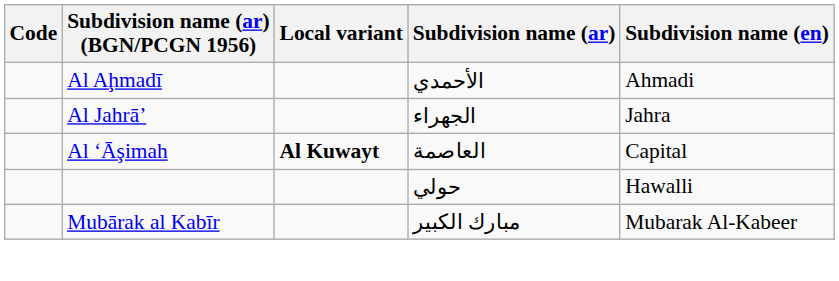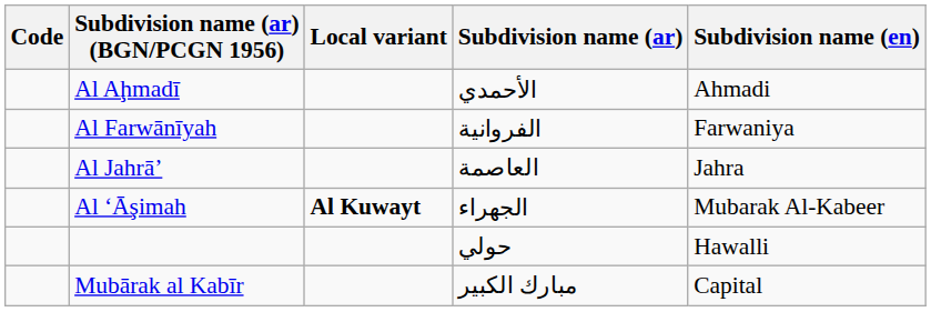 <table class="wikitable sortable">
 <tr>
 <th>Code</th>
 <th>Subdivision name (<a href='#'>ar</a>)<br>(BGN/PCGN 1956)</th>
 <th>Local variant</th>
 <th>Subdivision name (<a href='#'>ar</a>) </th>
 <th>Subdivision name (<a href='#'>en</a>) </th>
 </tr>
 <tr>
 <td></td>
 <td><a href='#'>Al Aḩmadī</a></td>
 <td></td>
 <td>الأحمدي</td>
 <td>Ahmadi</td>
 </tr>
 <tr>
 <td></td>
+<td><a href='#'>Al Farwānīyah</a></td>
+<td></td>
+<td>الفروانية</td>
+<td>Farwaniya</td>
+</tr>
+<tr>
+<td></td>
 <td><a href='#'>Al Jahrā’</a></td>
 <td></td>
-<td>الجهراء</td>
+<td>العاصمة</td>
 <td>Jahra</td>
 </tr>
 <tr>
 <td></td>
 <td><a href='#'>Al ‘Āşimah</a></td>
 <td><strong>Al Kuwayt</strong></td>
-<td>العاصمة</td>
-<td>Capital</td>
+<td>الجهراء</td>
+<td>Mubarak Al-Kabeer</td>
 </tr>
 <tr>
 <td></td>
 <td></td>
 <td></td>
 <td>حولي</td>
 <td>Hawalli</td>
 </tr>
 <tr>
 <td></td>
 <td><a href='#'>Mubārak al Kabīr</a></td>
 <td></td>
 <td>مبارك الكبير</td>
-<td>Mubarak Al-Kabeer</td>
+<td>Capital</td>
 </tr>
 </table>
